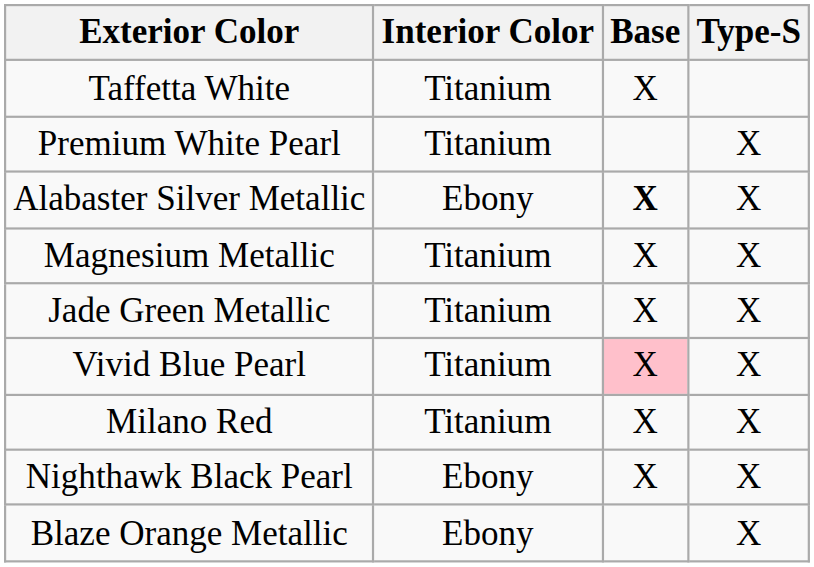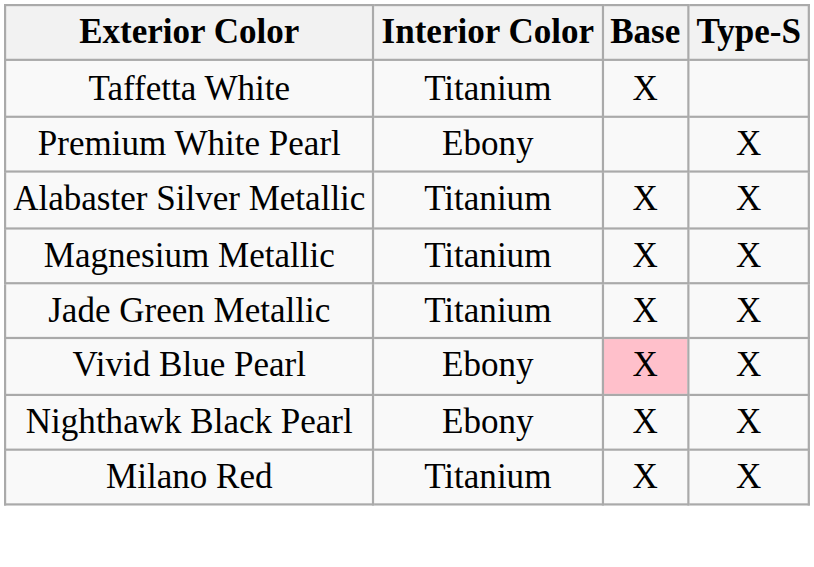 <table class="wikitable" Style="text-align:center">
 <tr>
 <th>Exterior Color</th>
 <th>Interior Color</th>
 <th>Base</th>
 <th>Type-S</th>
 </tr>
 <tr>
 <td>Taffetta White</td>
 <td>Titanium</td>
 <td>X</td>
 <td></td>
 </tr>
 <tr>
 <td>Premium White Pearl</td>
-<td>Titanium</td>
+<td>Ebony</td>
 <td></td>
 <td>X</td>
 </tr>
 <tr>
 <td>Alabaster Silver Metallic</td>
-<td>Ebony</td>
-<td><strong>X</strong></td>
+<td>Titanium</td>
+<td>X</td>
 <td>X</td>
 </tr>
 <tr>
 <td>Magnesium Metallic</td>
 <td>Titanium</td>
 <td>X</td>
 <td>X</td>
 </tr>
 <tr>
 <td>Jade Green Metallic</td>
 <td>Titanium</td>
 <td>X</td>
 <td>X</td>
 </tr>
 <tr>
 <td>Vivid Blue Pearl</td>
-<td>Titanium</td>
+<td>Ebony</td>
 <td style="background: pink;">X</td>
-<td>X</td>
-</tr>
-<tr>
-<td>Milano Red</td>
-<td>Titanium</td>
-<td>X</td>
 <td>X</td>
 </tr>
 <tr>
 <td>Nighthawk Black Pearl</td>
 <td>Ebony</td>
 <td>X</td>
 <td>X</td>
 </tr>
 <tr>
-<td>Blaze Orange Metallic</td>
-<td>Ebony</td>
-<td></td>
+<td>Milano Red</td>
+<td>Titanium</td>
+<td>X</td>
 <td>X</td>
 </tr>
 </table>
